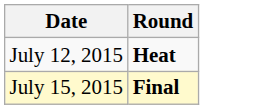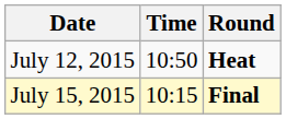 <table class="wikitable">
 <tr>
 <th>Date</th>
+<th>Time</th>
 <th>Round</th>
 </tr>
 <tr>
 <td>July 12, 2015</td>
+<td>10:50</td>
 <td><strong>Heat</strong></td>
 </tr>
 <tr style=background:lemonchiffon>
 <td>July 15, 2015</td>
+<td>10:15</td>
 <td><strong>Final</strong></td>
 </tr>
 </table>
